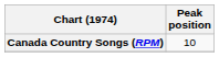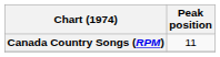 <table class="wikitable plainrowheaders" style="text-align:center">
 <tr>
 <th scope="col">Chart (1974)</th>
 <th scope="col">Peak<br> position</th>
 </tr>
 <tr>
 <th scope="row">Canada Country Songs (<em><a href='#'>RPM</a></em>)</th>
-<td>10</td>
+<td>11</td>
 </tr>
 <tr>
 </tr>
 <tr>
 </tr>
 </table>
